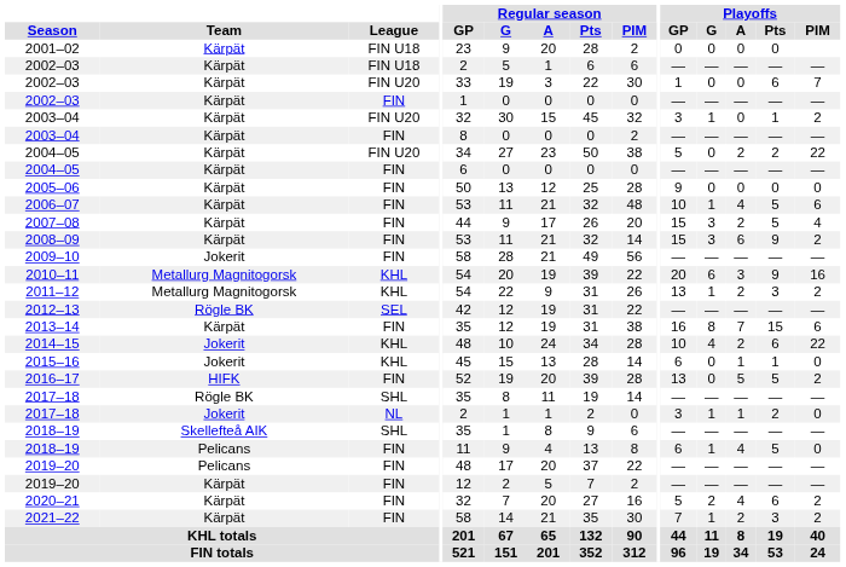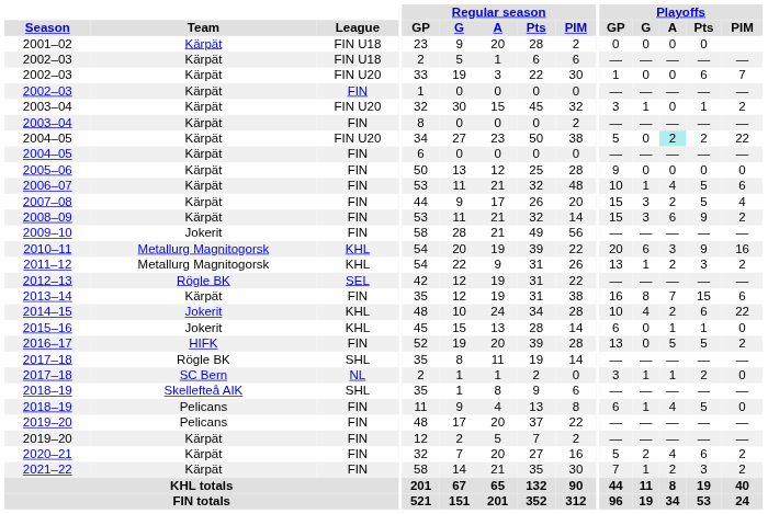 <table border="0" cellpadding="1" cellspacing="0" style="text-align:center; width:60em">
 <tr bgcolor="#e0e0e0">
 <th colspan="3" bgcolor="#ffffff"></th>
 <th rowspan="100" bgcolor="#ffffff"></th>
 <th colspan="5"><a href='#'>Regular season</a></th>
 <th rowspan="100" bgcolor="#ffffff"></th>
 <th colspan="5"><a href='#'>Playoffs</a></th>
 </tr>
 <tr bgcolor="#e0e0e0">
 <th><a href='#'>Season</a></th>
 <th>Team</th>
 <th>League</th>
 <th>GP</th>
 <th><a href='#'>G</a></th>
 <th><a href='#'>A</a></th>
 <th><a href='#'>Pts</a></th>
 <th><a href='#'>PIM</a></th>
 <th>GP</th>
 <th>G</th>
 <th>A</th>
 <th>Pts</th>
 <th>PIM</th>
 </tr>
 <tr>
 <td>2001–02</td>
 <td><a href='#'>Kärpät</a></td>
 <td>FIN U18</td>
 <td>23</td>
 <td>9</td>
 <td 11>20</td>
 <td>28</td>
 <td>2</td>
 <td>0</td>
 <td>0</td>
 <td>0</td>
 <td>0</td>
 </tr>
 <tr bgcolor="#f0f0f0">
 <td>2002–03</td>
 <td>Kärpät</td>
 <td>FIN U18</td>
 <td>2</td>
 <td>5</td>
 <td>1</td>
 <td>6</td>
 <td>6</td>
 <td>—</td>
 <td>—</td>
 <td>—</td>
 <td>—</td>
 <td>—</td>
 </tr>
 <tr>
 <td>2002–03</td>
 <td>Kärpät</td>
 <td>FIN U20</td>
 <td>33</td>
 <td>19</td>
 <td>3</td>
 <td>22</td>
 <td>30</td>
 <td>1</td>
 <td>0</td>
 <td>0</td>
 <td>6</td>
 <td>7</td>
 </tr>
 <tr bgcolor="#f0f0f0">
 <td><a href='#'>2002–03</a></td>
 <td>Kärpät</td>
 <td><a href='#'>FIN</a></td>
 <td>1</td>
 <td>0</td>
 <td>0</td>
 <td>0</td>
 <td>0</td>
 <td>—</td>
 <td>—</td>
 <td>—</td>
 <td>—</td>
 <td>—</td>
 </tr>
 <tr>
 <td>2003–04</td>
 <td>Kärpät</td>
 <td>FIN U20</td>
 <td>32</td>
 <td>30</td>
 <td>15</td>
 <td>45</td>
 <td>32</td>
 <td>3</td>
 <td>1</td>
 <td>0</td>
 <td>1</td>
 <td>2</td>
 </tr>
 <tr bgcolor="#f0f0f0">
 <td><a href='#'>2003–04</a></td>
 <td>Kärpät</td>
 <td>FIN</td>
 <td>8</td>
 <td>0</td>
 <td>0</td>
 <td>0</td>
 <td>2</td>
 <td>—</td>
 <td>—</td>
 <td>—</td>
 <td>—</td>
 <td>—</td>
 </tr>
 <tr>
 <td>2004–05</td>
 <td>Kärpät</td>
 <td>FIN U20</td>
 <td>34</td>
 <td>27</td>
 <td>23</td>
 <td>50</td>
 <td>38</td>
 <td>5</td>
 <td>0</td>
-<td>2</td>
+<td style="background: paleturquoise;">2</td>
 <td>2</td>
 <td>22</td>
 </tr>
 <tr bgcolor="#f0f0f0">
 <td><a href='#'>2004–05</a></td>
 <td>Kärpät</td>
 <td>FIN</td>
 <td>6</td>
 <td>0</td>
 <td>0</td>
 <td>0</td>
 <td>0</td>
 <td>—</td>
 <td>—</td>
 <td>—</td>
 <td>—</td>
 <td>—</td>
 </tr>
 <tr>
 <td><a href='#'>2005–06</a></td>
 <td>Kärpät</td>
 <td>FIN</td>
 <td>50</td>
 <td>13</td>
 <td>12</td>
 <td>25</td>
 <td>28</td>
 <td>9</td>
 <td>0</td>
 <td>0</td>
 <td>0</td>
 <td>0</td>
 </tr>
 <tr bgcolor="#f0f0f0">
 <td><a href='#'>2006–07</a></td>
 <td>Kärpät</td>
 <td>FIN</td>
 <td>53</td>
 <td>11</td>
 <td>21</td>
 <td>32</td>
 <td>48</td>
 <td>10</td>
 <td>1</td>
 <td>4</td>
 <td>5</td>
 <td>6</td>
 </tr>
 <tr>
 <td><a href='#'>2007–08</a></td>
 <td>Kärpät</td>
 <td>FIN</td>
 <td>44</td>
 <td>9</td>
 <td>17</td>
 <td>26</td>
 <td>20</td>
 <td>15</td>
 <td>3</td>
 <td>2</td>
 <td>5</td>
 <td>4</td>
 </tr>
 <tr bgcolor="#f0f0f0">
 <td><a href='#'>2008–09</a></td>
 <td>Kärpät</td>
 <td>FIN</td>
 <td>53</td>
 <td>11</td>
 <td>21</td>
 <td>32</td>
 <td>14</td>
 <td>15</td>
 <td>3</td>
 <td>6</td>
 <td>9</td>
 <td>2</td>
 </tr>
 <tr>
 <td><a href='#'>2009–10</a></td>
 <td>Jokerit</td>
 <td>FIN</td>
 <td>58</td>
 <td>28</td>
 <td>21</td>
 <td>49</td>
 <td>56</td>
 <td>—</td>
 <td>—</td>
 <td>—</td>
 <td>—</td>
 <td>—</td>
 </tr>
 <tr bgcolor="#f0f0f0">
 <td><a href='#'>2010–11</a></td>
 <td><a href='#'>Metallurg Magnitogorsk</a></td>
 <td><a href='#'>KHL</a></td>
 <td>54</td>
 <td>20</td>
 <td>19</td>
 <td>39</td>
 <td>22</td>
 <td>20</td>
 <td>6</td>
 <td>3</td>
 <td>9</td>
 <td>16</td>
 </tr>
 <tr>
 <td><a href='#'>2011–12</a></td>
 <td>Metallurg Magnitogorsk</td>
 <td>KHL</td>
 <td>54</td>
 <td>22</td>
 <td>9</td>
 <td>31</td>
 <td>26</td>
 <td>13</td>
 <td>1</td>
 <td>2</td>
 <td>3</td>
 <td>2</td>
 </tr>
 <tr bgcolor="#f0f0f0">
 <td><a href='#'>2012–13</a></td>
 <td><a href='#'>Rögle BK</a></td>
 <td><a href='#'>SEL</a></td>
 <td>42</td>
 <td>12</td>
 <td>19</td>
 <td>31</td>
 <td>22</td>
 <td>—</td>
 <td>—</td>
 <td>—</td>
 <td>—</td>
 <td>—</td>
 </tr>
 <tr>
 <td><a href='#'>2013–14</a></td>
 <td>Kärpät</td>
 <td>FIN</td>
 <td>35</td>
 <td>12</td>
 <td>19</td>
 <td>31</td>
 <td>38</td>
 <td>16</td>
 <td>8</td>
 <td>7</td>
 <td>15</td>
 <td>6</td>
 </tr>
 <tr bgcolor="#f0f0f0">
 <td><a href='#'>2014–15</a></td>
 <td><a href='#'>Jokerit</a></td>
 <td>KHL</td>
 <td>48</td>
 <td>10</td>
 <td>24</td>
 <td>34</td>
 <td>28</td>
 <td>10</td>
 <td>4</td>
 <td>2</td>
 <td>6</td>
 <td>22</td>
 </tr>
 <tr>
 <td><a href='#'>2015–16</a></td>
 <td>Jokerit</td>
 <td>KHL</td>
 <td>45</td>
 <td>15</td>
 <td>13</td>
 <td>28</td>
 <td>14</td>
 <td>6</td>
 <td>0</td>
 <td>1</td>
 <td>1</td>
 <td>0</td>
 </tr>
 <tr bgcolor="#f0f0f0">
 <td><a href='#'>2016–17</a></td>
 <td><a href='#'>HIFK</a></td>
 <td>FIN</td>
 <td>52</td>
 <td>19</td>
 <td>20</td>
 <td>39</td>
 <td>28</td>
 <td>13</td>
 <td>0</td>
 <td>5</td>
 <td>5</td>
 <td>2</td>
 </tr>
 <tr>
 <td><a href='#'>2017–18</a></td>
 <td>Rögle BK</td>
 <td>SHL</td>
 <td>35</td>
 <td>8</td>
 <td>11</td>
 <td>19</td>
 <td>14</td>
 <td>—</td>
 <td>—</td>
 <td>—</td>
 <td>—</td>
 <td>—</td>
 </tr>
 <tr bgcolor="#f0f0f0">
 <td><a href='#'>2017–18</a></td>
-<td><a href='#'>Jokerit</a></td>
+<td><a href='#'>SC Bern</a></td>
 <td><a href='#'>NL</a></td>
 <td>2</td>
 <td>1</td>
 <td>1</td>
 <td>2</td>
 <td>0</td>
 <td>3</td>
 <td>1</td>
 <td>1</td>
 <td>2</td>
 <td>0</td>
 </tr>
 <tr>
 <td><a href='#'>2018–19</a></td>
 <td><a href='#'>Skellefteå AIK</a></td>
 <td>SHL</td>
 <td>35</td>
 <td>1</td>
 <td>8</td>
 <td>9</td>
 <td>6</td>
 <td>—</td>
 <td>—</td>
 <td>—</td>
 <td>—</td>
 <td>—</td>
 </tr>
 <tr bgcolor="#f0f0f0">
 <td><a href='#'>2018–19</a></td>
 <td>Pelicans</td>
 <td>FIN</td>
 <td>11</td>
 <td>9</td>
 <td>4</td>
 <td>13</td>
 <td>8</td>
 <td>6</td>
 <td>1</td>
 <td>4</td>
 <td>5</td>
 <td>0</td>
 </tr>
 <tr>
 <td><a href='#'>2019–20</a></td>
 <td>Pelicans</td>
 <td>FIN</td>
 <td>48</td>
 <td>17</td>
 <td>20</td>
 <td>37</td>
 <td>22</td>
 <td>—</td>
 <td>—</td>
 <td>—</td>
 <td>—</td>
 <td>—</td>
 </tr>
 <tr bgcolor="#f0f0f0">
 <td>2019–20</td>
 <td>Kärpät</td>
 <td>FIN</td>
 <td>12</td>
 <td>2</td>
 <td>5</td>
 <td>7</td>
 <td>2</td>
 <td>—</td>
 <td>—</td>
 <td>—</td>
 <td>—</td>
 <td>—</td>
 </tr>
 <tr>
 <td><a href='#'>2020–21</a></td>
 <td>Kärpät</td>
 <td>FIN</td>
 <td>32</td>
 <td>7</td>
 <td>20</td>
 <td>27</td>
 <td>16</td>
 <td>5</td>
 <td>2</td>
 <td>4</td>
 <td>6</td>
 <td>2</td>
 </tr>
 <tr bgcolor="#f0f0f0">
 <td><a href='#'>2021–22</a></td>
 <td>Kärpät</td>
 <td>FIN</td>
 <td>58</td>
 <td>14</td>
 <td>21</td>
 <td>35</td>
 <td>30</td>
 <td>7</td>
 <td>1</td>
 <td>2</td>
 <td>3</td>
 <td>2</td>
 </tr>
 <tr bgcolor="#e0e0e0">
 <th colspan="3">KHL totals</th>
 <th>201</th>
 <th>67</th>
 <th>65</th>
 <th>132</th>
 <th>90</th>
 <th>44</th>
 <th>11</th>
 <th>8</th>
 <th>19</th>
 <th>40</th>
 </tr>
 <tr bgcolor="#e0e0e0">
 <th colspan="3">FIN totals</th>
 <th>521</th>
 <th>151</th>
 <th>201</th>
 <th>352</th>
 <th>312</th>
 <th>96</th>
 <th>19</th>
 <th>34</th>
 <th>53</th>
 <th>24</th>
 </tr>
 </table>
